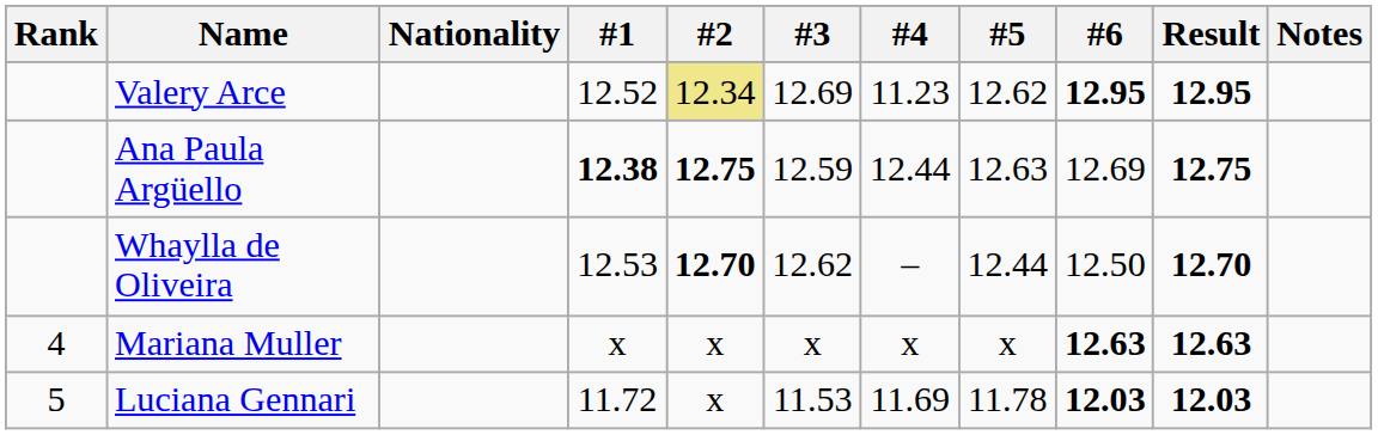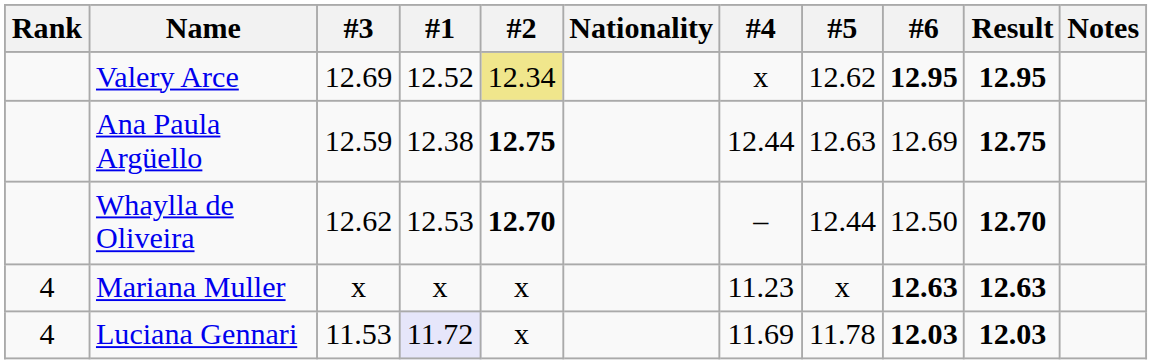 <table class="wikitable sortable" style="text-align:center">
 <tr>
 <th>Rank</th>
 <th>Name</th>
-<th>Nationality</th>
+<th>#3</th>
 <th>#1</th>
 <th>#2</th>
-<th>#3</th>
+<th>Nationality</th>
 <th>#4</th>
 <th>#5</th>
 <th>#6</th>
 <th>Result</th>
 <th>Notes</th>
 </tr>
 <tr>
 <td></td>
 <td align=left><a href='#'>Valery Arce</a></td>
-<td align=left></td>
+<td>12.69</td>
 <td>12.52</td>
 <td style="background: khaki;">12.34</td>
-<td>12.69</td>
-<td>11.23</td>
+<td align=left></td>
+<td>x</td>
 <td>12.62</td>
 <td><strong>12.95</strong></td>
 <td><strong>12.95</strong></td>
 <td></td>
 </tr>
 <tr>
 <td></td>
 <td align=left><a href='#'>Ana Paula Argüello</a></td>
+<td>12.59</td>
+<td>12.38</td>
+<td><strong>12.75</strong></td>
 <td align=left></td>
-<td><strong>12.38</strong></td>
-<td><strong>12.75</strong></td>
-<td>12.59</td>
 <td>12.44</td>
 <td>12.63</td>
 <td>12.69</td>
 <td><strong>12.75</strong></td>
 <td></td>
 </tr>
 <tr>
 <td></td>
 <td align=left><a href='#'>Whaylla de Oliveira</a></td>
-<td align=left></td>
+<td>12.62</td>
 <td>12.53</td>
 <td><strong>12.70</strong></td>
-<td>12.62</td>
+<td align=left></td>
 <td>–</td>
 <td>12.44</td>
 <td>12.50</td>
 <td><strong>12.70</strong></td>
 <td></td>
 </tr>
 <tr>
 <td>4</td>
 <td align=left><a href='#'>Mariana Muller</a></td>
-<td align=left></td>
 <td>x</td>
 <td>x</td>
 <td>x</td>
-<td>x</td>
+<td align=left></td>
+<td>11.23</td>
 <td>x</td>
 <td><strong>12.63</strong></td>
 <td><strong>12.63</strong></td>
 <td></td>
 </tr>
 <tr>
-<td>5</td>
+<td>4</td>
 <td align=left><a href='#'>Luciana Gennari</a></td>
+<td>11.53</td>
+<td style="background: lavender;">11.72</td>
+<td>x</td>
 <td align=left></td>
-<td>11.72</td>
-<td>x</td>
-<td>11.53</td>
 <td>11.69</td>
 <td>11.78</td>
 <td><strong>12.03</strong></td>
 <td><strong>12.03</strong></td>
 <td></td>
 </tr>
 </table>
